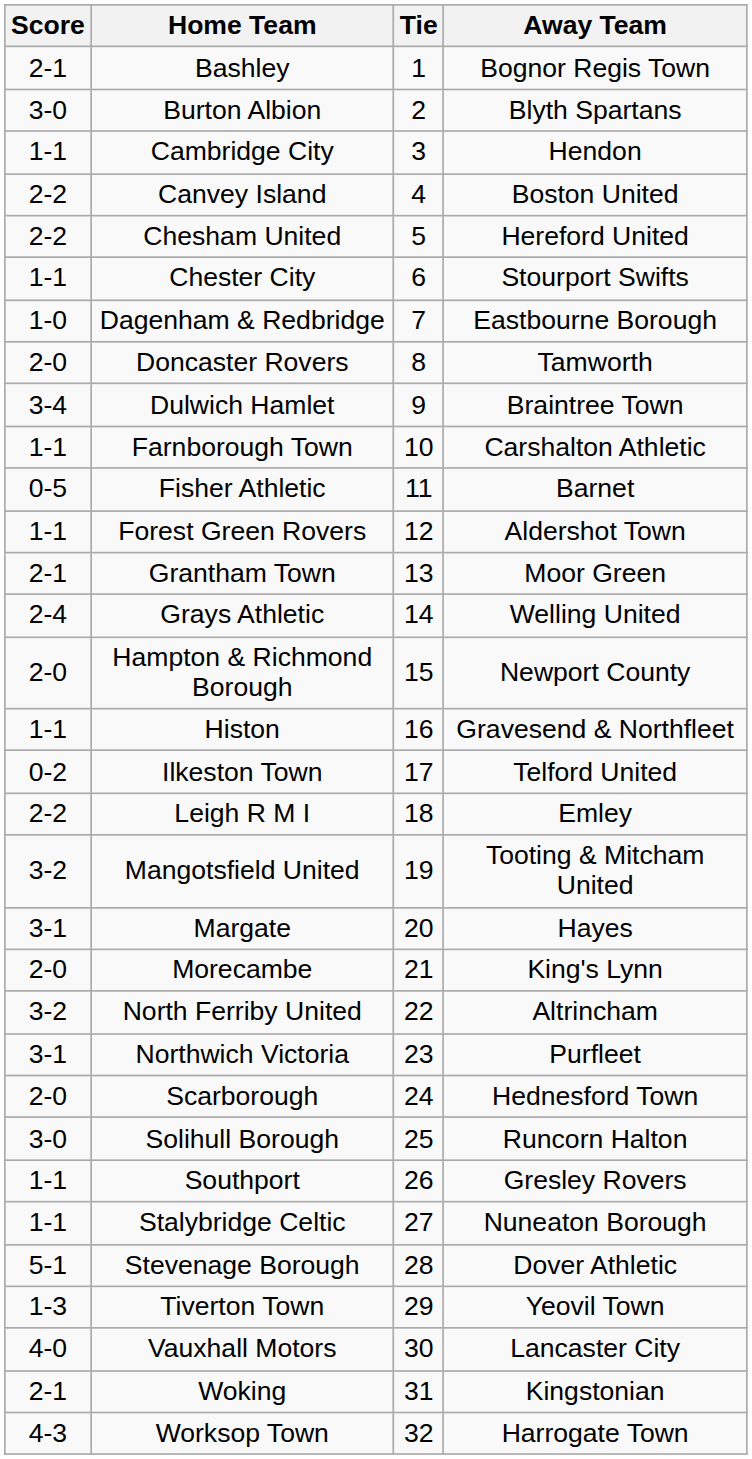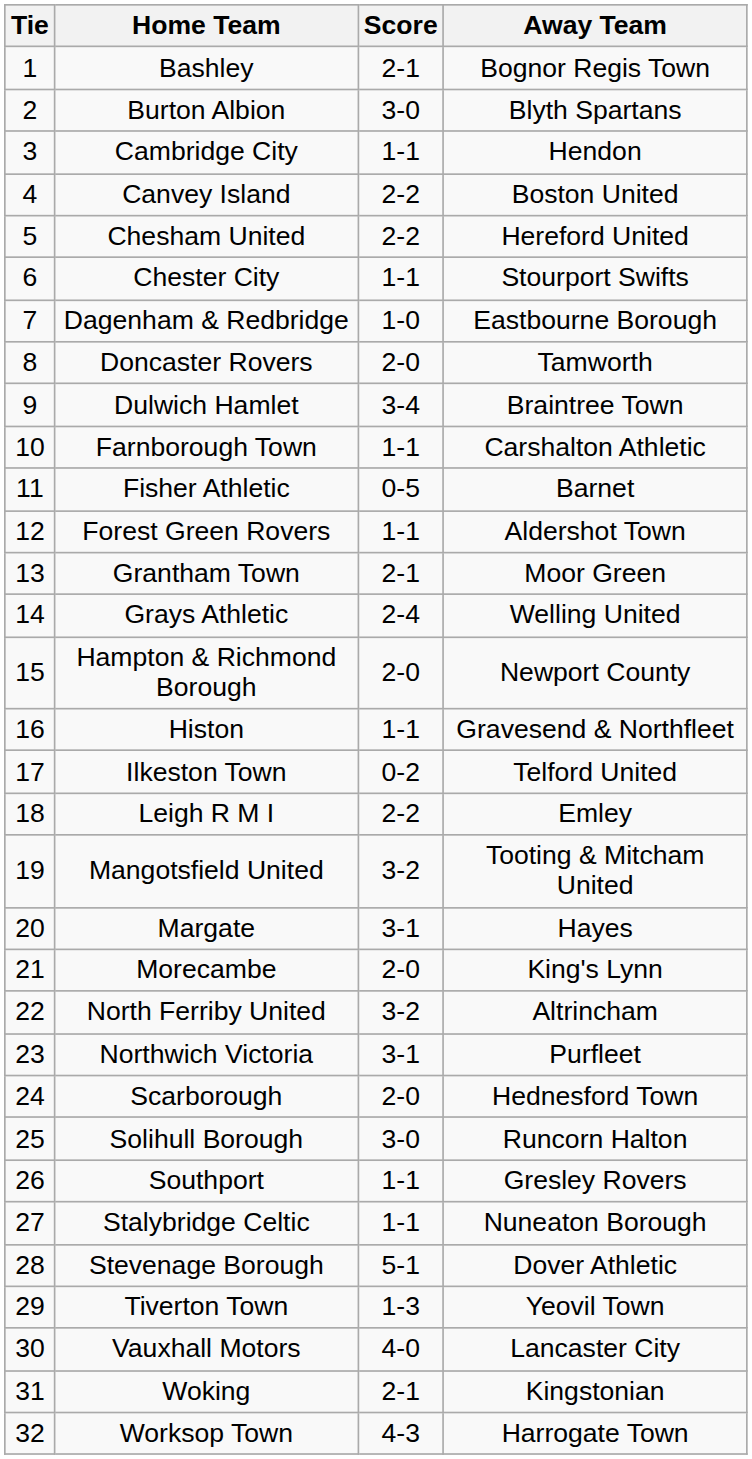 <table class="wikitable" style="text-align:center;">
 <tr>
+<th width=20>Tie</th>
+<th width=175>Home Team</th>
 <th width=20>Score</th>
-<th width=175>Home Team</th>
-<th width=20>Tie</th>
 <th width=175>Away Team</th>
 </tr>
 <tr>
+<td>1</td>
+<td>Bashley</td>
 <td>2-1</td>
-<td>Bashley</td>
-<td>1</td>
 <td>Bognor Regis Town</td>
 </tr>
 <tr>
+<td>2</td>
+<td>Burton Albion</td>
 <td>3-0</td>
-<td>Burton Albion</td>
-<td>2</td>
 <td>Blyth Spartans</td>
 </tr>
 <tr>
+<td>3</td>
+<td>Cambridge City</td>
 <td>1-1</td>
-<td>Cambridge City</td>
-<td>3</td>
 <td>Hendon</td>
 </tr>
 <tr>
+<td>4</td>
+<td>Canvey Island</td>
 <td>2-2</td>
-<td>Canvey Island</td>
-<td>4</td>
 <td>Boston United</td>
 </tr>
 <tr>
+<td>5</td>
+<td>Chesham United</td>
 <td>2-2</td>
-<td>Chesham United</td>
-<td>5</td>
 <td>Hereford United</td>
 </tr>
 <tr>
+<td>6</td>
+<td>Chester City</td>
 <td>1-1</td>
-<td>Chester City</td>
-<td>6</td>
 <td>Stourport Swifts</td>
 </tr>
 <tr>
+<td>7</td>
+<td>Dagenham & Redbridge</td>
 <td>1-0</td>
-<td>Dagenham & Redbridge</td>
-<td>7</td>
 <td>Eastbourne Borough</td>
 </tr>
 <tr>
+<td>8</td>
+<td>Doncaster Rovers</td>
 <td>2-0</td>
-<td>Doncaster Rovers</td>
-<td>8</td>
 <td>Tamworth</td>
 </tr>
 <tr>
+<td>9</td>
+<td>Dulwich Hamlet</td>
 <td>3-4</td>
-<td>Dulwich Hamlet</td>
-<td>9</td>
 <td>Braintree Town</td>
 </tr>
 <tr>
+<td>10</td>
+<td>Farnborough Town</td>
 <td>1-1</td>
-<td>Farnborough Town</td>
-<td>10</td>
 <td>Carshalton Athletic</td>
 </tr>
 <tr>
+<td>11</td>
+<td>Fisher Athletic</td>
 <td>0-5</td>
-<td>Fisher Athletic</td>
-<td>11</td>
 <td>Barnet</td>
 </tr>
 <tr>
+<td>12</td>
+<td>Forest Green Rovers</td>
 <td>1-1</td>
-<td>Forest Green Rovers</td>
-<td>12</td>
 <td>Aldershot Town</td>
 </tr>
 <tr>
+<td>13</td>
+<td>Grantham Town</td>
 <td>2-1</td>
-<td>Grantham Town</td>
-<td>13</td>
 <td>Moor Green</td>
 </tr>
 <tr>
+<td>14</td>
+<td>Grays Athletic</td>
 <td>2-4</td>
-<td>Grays Athletic</td>
-<td>14</td>
 <td>Welling United</td>
 </tr>
 <tr>
+<td>15</td>
+<td>Hampton & Richmond Borough</td>
 <td>2-0</td>
-<td>Hampton & Richmond Borough</td>
-<td>15</td>
 <td>Newport County</td>
 </tr>
 <tr>
+<td>16</td>
+<td>Histon</td>
 <td>1-1</td>
-<td>Histon</td>
-<td>16</td>
 <td>Gravesend & Northfleet</td>
 </tr>
 <tr>
+<td>17</td>
+<td>Ilkeston Town</td>
 <td>0-2</td>
-<td>Ilkeston Town</td>
-<td>17</td>
 <td>Telford United</td>
 </tr>
 <tr>
+<td>18</td>
+<td>Leigh R M I</td>
 <td>2-2</td>
-<td>Leigh R M I</td>
-<td>18</td>
 <td>Emley</td>
 </tr>
 <tr>
+<td>19</td>
+<td>Mangotsfield United</td>
 <td>3-2</td>
-<td>Mangotsfield United</td>
-<td>19</td>
 <td>Tooting & Mitcham United</td>
 </tr>
 <tr>
+<td>20</td>
+<td>Margate</td>
 <td>3-1</td>
-<td>Margate</td>
-<td>20</td>
 <td>Hayes</td>
 </tr>
 <tr>
+<td>21</td>
+<td>Morecambe</td>
 <td>2-0</td>
-<td>Morecambe</td>
-<td>21</td>
 <td>King's Lynn</td>
 </tr>
 <tr>
+<td>22</td>
+<td>North Ferriby United</td>
 <td>3-2</td>
-<td>North Ferriby United</td>
-<td>22</td>
 <td>Altrincham</td>
 </tr>
 <tr>
+<td>23</td>
+<td>Northwich Victoria</td>
 <td>3-1</td>
-<td>Northwich Victoria</td>
-<td>23</td>
 <td>Purfleet</td>
 </tr>
 <tr>
+<td>24</td>
+<td>Scarborough</td>
 <td>2-0</td>
-<td>Scarborough</td>
-<td>24</td>
 <td>Hednesford Town</td>
 </tr>
 <tr>
+<td>25</td>
+<td>Solihull Borough</td>
 <td>3-0</td>
-<td>Solihull Borough</td>
-<td>25</td>
 <td>Runcorn Halton</td>
 </tr>
 <tr>
+<td>26</td>
+<td>Southport</td>
 <td>1-1</td>
-<td>Southport</td>
-<td>26</td>
 <td>Gresley Rovers</td>
 </tr>
 <tr>
+<td>27</td>
+<td>Stalybridge Celtic</td>
 <td>1-1</td>
-<td>Stalybridge Celtic</td>
-<td>27</td>
 <td>Nuneaton Borough</td>
 </tr>
 <tr>
+<td>28</td>
+<td>Stevenage Borough</td>
 <td>5-1</td>
-<td>Stevenage Borough</td>
-<td>28</td>
 <td>Dover Athletic</td>
 </tr>
 <tr>
+<td>29</td>
+<td>Tiverton Town</td>
 <td>1-3</td>
-<td>Tiverton Town</td>
-<td>29</td>
 <td>Yeovil Town</td>
 </tr>
 <tr>
+<td>30</td>
+<td>Vauxhall Motors</td>
 <td>4-0</td>
-<td>Vauxhall Motors</td>
-<td>30</td>
 <td>Lancaster City</td>
 </tr>
 <tr>
+<td>31</td>
+<td>Woking</td>
 <td>2-1</td>
-<td>Woking</td>
-<td>31</td>
 <td>Kingstonian</td>
 </tr>
 <tr>
+<td>32</td>
+<td>Worksop Town</td>
 <td>4-3</td>
-<td>Worksop Town</td>
-<td>32</td>
 <td>Harrogate Town</td>
 </tr>
 </table>
